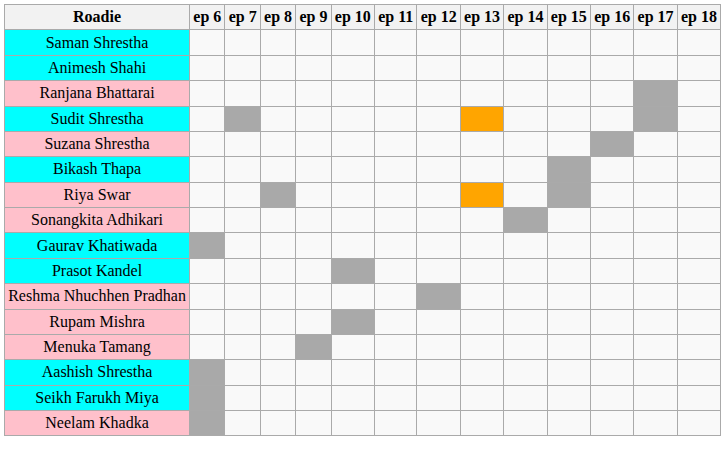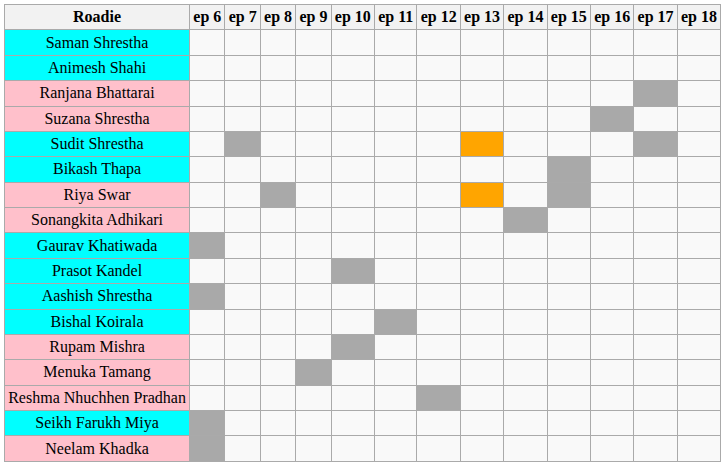 <table class="wikitable" style="text-align:center;">
 <tr>
 <th>Roadie</th>
 <th>ep 6</th>
 <th>ep 7</th>
 <th>ep 8</th>
 <th>ep 9</th>
 <th>ep 10</th>
 <th>ep 11</th>
 <th>ep 12</th>
 <th>ep 13</th>
 <th>ep 14</th>
 <th>ep 15</th>
 <th>ep 16</th>
 <th>ep 17</th>
 <th>ep 18</th>
 </tr>
 <tr>
 <td style="background:cyan;">Saman Shrestha</td>
 <td></td>
 <td></td>
 <td></td>
 <td></td>
 <td></td>
 <td></td>
 <td></td>
 <td></td>
 <td></td>
 <td></td>
 <td></td>
 <td></td>
 <td></td>
 </tr>
 <tr>
 <td style="background:cyan;">Animesh Shahi</td>
 <td></td>
 <td></td>
 <td></td>
 <td></td>
 <td></td>
 <td></td>
 <td></td>
 <td></td>
 <td></td>
 <td></td>
 <td></td>
 <td></td>
 <td></td>
 </tr>
 <tr>
 <td style="background:pink;">Ranjana Bhattarai</td>
 <td></td>
 <td></td>
 <td></td>
 <td></td>
 <td></td>
 <td></td>
 <td></td>
 <td></td>
 <td></td>
 <td></td>
 <td></td>
 <td style="background:darkgrey;text-align:center;"></td>
 <td></td>
 </tr>
 <tr>
+<td style="background:pink;">Suzana Shrestha</td>
+<td></td>
+<td></td>
+<td></td>
+<td></td>
+<td></td>
+<td></td>
+<td></td>
+<td></td>
+<td></td>
+<td></td>
+<td style="background:darkgrey;text-align:center;"></td>
+<td></td>
+<td></td>
+</tr>
+<tr>
 <td style="background:cyan;">Sudit Shrestha</td>
 <td></td>
 <td style="background:darkgrey;text-align:center;"></td>
 <td></td>
 <td></td>
 <td></td>
 <td></td>
 <td></td>
 <td style="background:orange;text-align:center;"></td>
 <td></td>
 <td></td>
 <td></td>
 <td style="background:darkgrey;text-align:center;"></td>
-<td></td>
-</tr>
-<tr>
-<td style="background:pink;">Suzana Shrestha</td>
-<td></td>
-<td></td>
-<td></td>
-<td></td>
-<td></td>
-<td></td>
-<td></td>
-<td></td>
-<td></td>
-<td></td>
-<td style="background:darkgrey;text-align:center;"></td>
-<td></td>
 <td></td>
 </tr>
 <tr>
 <td style="background:cyan;">Bikash Thapa</td>
 <td></td>
 <td></td>
 <td></td>
 <td></td>
 <td></td>
 <td></td>
 <td></td>
 <td></td>
 <td></td>
 <td style="background:darkgrey;text-align:center;"></td>
 <td></td>
 <td></td>
 <td></td>
 </tr>
 <tr>
 <td style="background:pink;">Riya Swar</td>
 <td></td>
 <td></td>
 <td style="background:darkgrey;text-align:center;"></td>
 <td></td>
 <td></td>
 <td></td>
 <td></td>
 <td style="background:orange;text-align:center;"></td>
 <td></td>
 <td style="background:darkgrey;text-align:center;"></td>
 <td></td>
 <td></td>
 <td></td>
 </tr>
 <tr>
 <td style="background:pink;">Sonangkita Adhikari</td>
 <td></td>
 <td></td>
 <td></td>
 <td></td>
 <td></td>
 <td></td>
 <td></td>
 <td></td>
 <td style="background:darkgrey;text-align:center;"></td>
 <td></td>
 <td></td>
 <td></td>
 <td></td>
 </tr>
 <tr>
 <td style="background:cyan;">Gaurav Khatiwada</td>
 <td style="background:darkgrey;text-align:center;"></td>
 <td></td>
 <td></td>
 <td></td>
 <td></td>
 <td></td>
 <td></td>
 <td></td>
 <td></td>
 <td></td>
 <td></td>
 <td></td>
 <td></td>
 </tr>
 <tr>
 <td style="background:cyan;">Prasot Kandel</td>
 <td></td>
 <td></td>
 <td></td>
 <td></td>
 <td style="background:darkgrey;text-align:center;"></td>
 <td></td>
 <td></td>
 <td></td>
 <td></td>
 <td></td>
 <td></td>
 <td></td>
 <td></td>
 </tr>
 <tr>
-<td style="background:pink;">Reshma Nhuchhen Pradhan</td>
+<td style="background:cyan;">Aashish Shrestha</td>
+<td style="background:darkgrey;text-align:center;"></td>
 <td></td>
 <td></td>
 <td></td>
 <td></td>
 <td></td>
 <td></td>
+<td></td>
+<td></td>
+<td></td>
+<td></td>
+<td></td>
+<td></td>
+</tr>
+<tr>
+<td style="background:cyan;">Bishal Koirala</td>
+<td></td>
+<td></td>
+<td></td>
+<td></td>
+<td></td>
 <td style="background:darkgrey;text-align:center;"></td>
+<td></td>
 <td></td>
 <td></td>
 <td></td>
 <td></td>
 <td></td>
 <td></td>
 </tr>
 <tr>
 <td style="background:pink;">Rupam Mishra</td>
 <td></td>
 <td></td>
 <td></td>
 <td></td>
 <td style="background:darkgrey;text-align:center;"></td>
 <td></td>
 <td></td>
 <td></td>
 <td></td>
 <td></td>
 <td></td>
 <td></td>
 <td></td>
 </tr>
 <tr>
 <td style="background:pink;">Menuka Tamang</td>
 <td></td>
 <td></td>
 <td></td>
 <td style="background:darkgrey;text-align:center;"></td>
 <td></td>
 <td></td>
 <td></td>
 <td></td>
 <td></td>
 <td></td>
 <td></td>
 <td></td>
 <td></td>
 </tr>
 <tr>
-<td style="background:cyan;">Aashish Shrestha</td>
-<td style="background:darkgrey;text-align:center;"></td>
+<td style="background:pink;">Reshma Nhuchhen Pradhan</td>
 <td></td>
 <td></td>
 <td></td>
 <td></td>
 <td></td>
 <td></td>
+<td style="background:darkgrey;text-align:center;"></td>
 <td></td>
 <td></td>
 <td></td>
 <td></td>
 <td></td>
 <td></td>
 </tr>
 <tr>
 <td style="background:cyan;">Seikh Farukh Miya</td>
 <td style="background:darkgrey;text-align:center;"></td>
 <td></td>
 <td></td>
 <td></td>
 <td></td>
 <td></td>
 <td></td>
 <td></td>
 <td></td>
 <td></td>
 <td></td>
 <td></td>
 <td></td>
 </tr>
 <tr>
 <td style="background:pink;">Neelam Khadka</td>
 <td style="background:darkgrey;text-align:center;"></td>
 <td></td>
 <td></td>
 <td></td>
 <td></td>
 <td></td>
 <td></td>
 <td></td>
 <td></td>
 <td></td>
 <td></td>
 <td></td>
 <td></td>
 </tr>
 <tr>
 </tr>
 </table>
